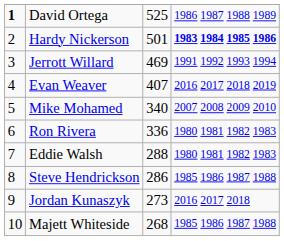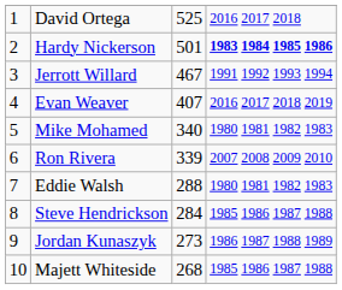 <table class="wikitable">
 <tr>
 </tr>
 <tr>
-<td><strong>1</strong></td>
+<td>1</td>
 <td>David Ortega</td>
 <td>525</td>
-<td style="font-size:80%;"><a href='#'>1986</a> <a href='#'>1987</a> <a href='#'>1988</a> <a href='#'>1989</a></td>
+<td style="font-size:80%;"><a href='#'>2016</a> <a href='#'>2017</a> <a href='#'>2018</a></td>
 </tr>
 <tr>
 <td>2</td>
 <td><a href='#'>Hardy Nickerson</a></td>
 <td>501</td>
 <td style="font-size:80%;"><strong><a href='#'>1983</a> <a href='#'>1984</a> <a href='#'>1985</a> <a href='#'>1986</a></strong></td>
 </tr>
 <tr>
 <td>3</td>
 <td><a href='#'>Jerrott Willard</a></td>
-<td>469</td>
+<td>467</td>
 <td style="font-size:80%;"><a href='#'>1991</a> <a href='#'>1992</a> <a href='#'>1993</a> <a href='#'>1994</a></td>
 </tr>
 <tr>
 <td>4</td>
 <td><a href='#'>Evan Weaver</a></td>
 <td>407</td>
 <td style="font-size:80%;"><a href='#'>2016</a> <a href='#'>2017</a> <a href='#'>2018</a> <a href='#'>2019</a></td>
 </tr>
 <tr>
 <td>5</td>
 <td><a href='#'>Mike Mohamed</a></td>
 <td>340</td>
-<td style="font-size:80%;"><a href='#'>2007</a> <a href='#'>2008</a> <a href='#'>2009</a> <a href='#'>2010</a></td>
+<td style="font-size:80%;"><a href='#'>1980</a> <a href='#'>1981</a> <a href='#'>1982</a> <a href='#'>1983</a></td>
 </tr>
 <tr>
 <td>6</td>
 <td><a href='#'>Ron Rivera</a></td>
-<td>336</td>
-<td style="font-size:80%;"><a href='#'>1980</a> <a href='#'>1981</a> <a href='#'>1982</a> <a href='#'>1983</a></td>
+<td>339</td>
+<td style="font-size:80%;"><a href='#'>2007</a> <a href='#'>2008</a> <a href='#'>2009</a> <a href='#'>2010</a></td>
 </tr>
 <tr>
 <td>7</td>
 <td>Eddie Walsh</td>
 <td>288</td>
 <td style="font-size:80%;"><a href='#'>1980</a> <a href='#'>1981</a> <a href='#'>1982</a> <a href='#'>1983</a></td>
 </tr>
 <tr>
 <td>8</td>
 <td><a href='#'>Steve Hendrickson</a></td>
-<td>286</td>
+<td>284</td>
 <td style="font-size:80%;"><a href='#'>1985</a> <a href='#'>1986</a> <a href='#'>1987</a> <a href='#'>1988</a></td>
 </tr>
 <tr>
 <td>9</td>
 <td><a href='#'>Jordan Kunaszyk</a></td>
 <td>273</td>
-<td style="font-size:80%;"><a href='#'>2016</a> <a href='#'>2017</a> <a href='#'>2018</a></td>
+<td style="font-size:80%;"><a href='#'>1986</a> <a href='#'>1987</a> <a href='#'>1988</a> <a href='#'>1989</a></td>
 </tr>
 <tr>
 <td>10</td>
 <td>Majett Whiteside</td>
 <td>268</td>
 <td style="font-size:80%;"><a href='#'>1985</a> <a href='#'>1986</a> <a href='#'>1987</a> <a href='#'>1988</a></td>
 </tr>
 </table>
